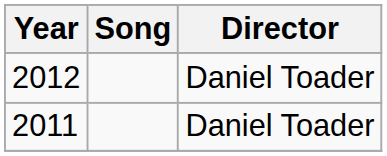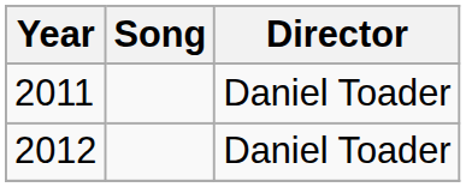 <table class="wikitable">
 <tr>
 <th>Year</th>
 <th>Song</th>
 <th>Director</th>
 </tr>
 <tr>
-<td>2012</td>
+<td>2011</td>
 <td></td>
 <td>Daniel Toader</td>
 </tr>
 <tr>
-<td>2011</td>
+<td>2012</td>
 <td></td>
 <td>Daniel Toader</td>
 </tr>
 <tr>
 </tr>
 </table>
